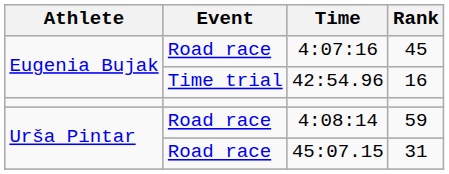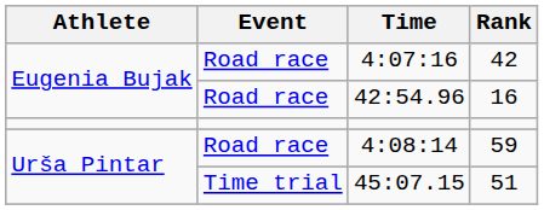 <table class=wikitable style=font-size:95%;text-align:center>
 <tr>
 <th>Athlete</th>
 <th>Event</th>
 <th>Time</th>
 <th>Rank</th>
 </tr>
 <tr align=center>
 <td align=left rowspan=2><a href='#'>Eugenia Bujak</a></td>
 <td align=left><a href='#'>Road race</a></td>
 <td>4:07:16</td>
-<td>45</td>
+<td>42</td>
 </tr>
 <tr>
-<td align=left><a href='#'>Time trial</a></td>
+<td align=left><a href='#'>Road race</a></td>
 <td>42:54.96</td>
 <td>16</td>
 </tr>
 <tr>
 <td></td>
 <td></td>
 <td></td>
 <td></td>
 </tr>
 <tr align=center>
 <td align=left rowspan=2><a href='#'>Urša Pintar</a></td>
 <td align=left><a href='#'>Road race</a></td>
 <td>4:08:14</td>
 <td>59</td>
 </tr>
 <tr>
-<td align=left><a href='#'>Road race</a></td>
+<td align=left><a href='#'>Time trial</a></td>
 <td>45:07.15</td>
-<td>31</td>
+<td>51</td>
 </tr>
 </table>
